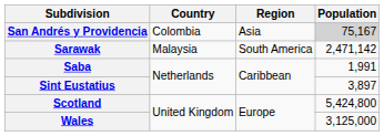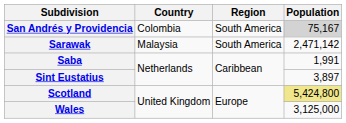 <table class="wikitable sortable plainrowheaders">
 <tr>
 <th scope="col">Subdivision</th>
 <th scope="col">Country</th>
 <th scope="col">Region</th>
 <th scope="col">Population</th>
 </tr>
 <tr>
 <th scope="row"><a href='#'>San Andrés y Providencia</a></th>
 <td>Colombia</td>
-<td>Asia</td>
+<td>South America</td>
 <td style="background: lightgrey; text-align:right;">75,167</td>
 </tr>
 <tr>
 <th scope="row"><a href='#'>Sarawak</a></th>
 <td>Malaysia</td>
 <td>South America</td>
 <td style="text-align:right;">2,471,142</td>
 </tr>
 <tr>
 <th scope="row"><a href='#'>Saba</a></th>
 <td rowspan="2">Netherlands</td>
 <td rowspan="2">Caribbean</td>
 <td style="text-align:right;">1,991</td>
 </tr>
 <tr>
 <th scope="row"><a href='#'>Sint Eustatius</a></th>
 <td style="text-align:right;">3,897</td>
 </tr>
 <tr>
 <th scope="row"><a href='#'>Scotland</a></th>
 <td rowspan="2">United Kingdom</td>
 <td rowspan="2">Europe</td>
-<td style="text-align:right;">5,424,800</td>
+<td style="background: khaki; text-align:right;">5,424,800</td>
 </tr>
 <tr>
 <th scope="row"><a href='#'>Wales</a></th>
 <td style="text-align:right;">3,125,000</td>
 </tr>
 </table>
